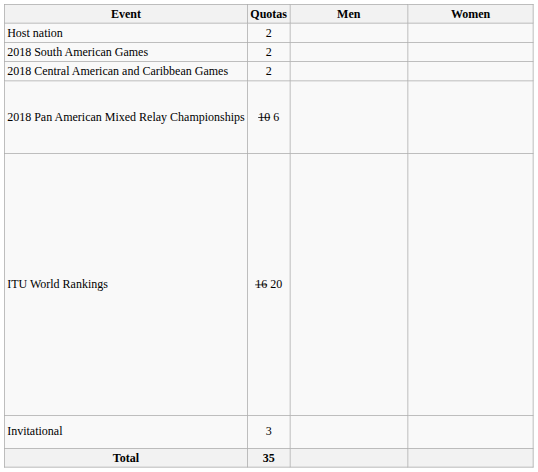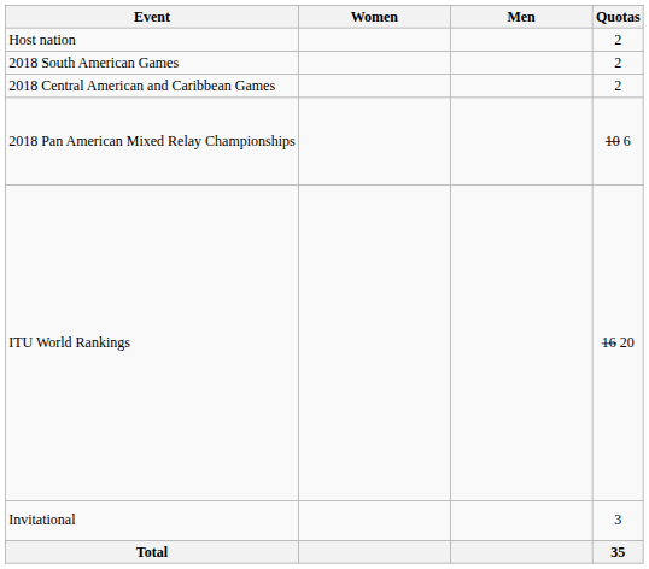 <table class="wikitable">
 <tr>
 <th>Event</th>
+<th width=160>Women</th>
+<th width=150>Men</th>
 <th>Quotas</th>
-<th width=150>Men</th>
-<th width=160>Women</th>
 </tr>
 <tr>
 <td>Host nation</td>
-<td align=center>2</td>
 <td><br></td>
 <td><br></td>
+<td align=center>2</td>
 </tr>
 <tr>
 <td>2018 South American Games</td>
-<td align=center>2</td>
 <td><br></td>
 <td><br></td>
+<td align=center>2</td>
 </tr>
 <tr>
 <td>2018 Central American and Caribbean Games</td>
-<td align=center>2</td>
 <td><br></td>
 <td><br></td>
+<td align=center>2</td>
 </tr>
 <tr>
 <td>2018 Pan American Mixed Relay Championships</td>
-<td align=center><s>10</s> 6</td>
 <td><br><br><br><br><br></td>
 <td><br><br><br><br><br></td>
+<td align=center><s>10</s> 6</td>
 </tr>
 <tr>
 <td>ITU World Rankings</td>
-<td align=center><s>16</s> 20</td>
 <td><br><br><br><br><br><br><br><br><br><br><br><br><br><br><br><br><br><br><br></td>
 <td><br><br><br><br><br><br><br><br><br><br><br><br><br><br><br><br><br><br><br></td>
+<td align=center><s>16</s> 20</td>
 </tr>
 <tr>
 <td>Invitational</td>
-<td align=center>3</td>
 <td><br><br></td>
 <td><br><br></td>
+<td align=center>3</td>
 </tr>
 <tr>
 <th>Total</th>
-<th align="center">35</th>
 <th align="center"></th>
 <th align="center"></th>
+<th align="center">35</th>
 </tr>
 </table>
